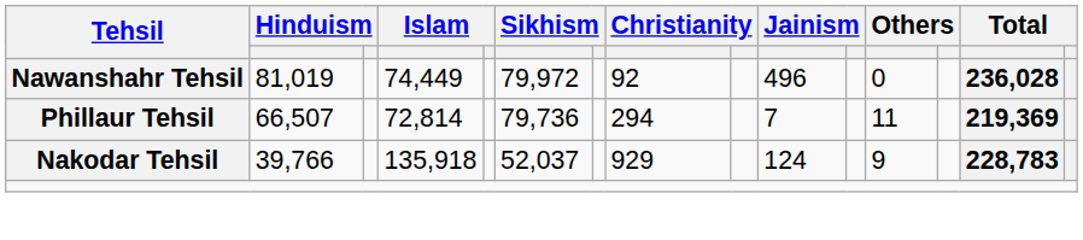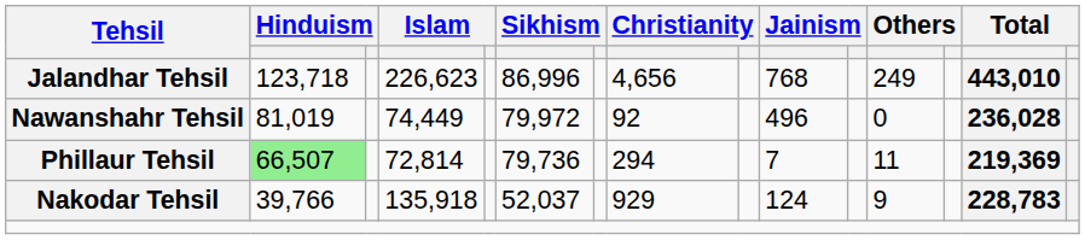 <table class="wikitable sortable">
 <tr>
 <th rowspan="2"><a href='#'>Tehsil</a></th>
 <th colspan="2"><a href='#'>Hinduism</a> </th>
 <th colspan="2"><a href='#'>Islam</a> </th>
 <th colspan="2"><a href='#'>Sikhism</a> </th>
 <th colspan="2"><a href='#'>Christianity</a> </th>
 <th colspan="2"><a href='#'>Jainism</a> </th>
 <th colspan="2">Others</th>
 <th colspan="2">Total</th>
 </tr>
 <tr>
 <th><a href='#'></a></th>
 <th></th>
 <th></th>
 <th></th>
 <th></th>
 <th></th>
 <th></th>
 <th></th>
 <th></th>
 <th></th>
 <th></th>
 <th></th>
 <th></th>
 <th></th>
 </tr>
 <tr>
+<th>Jalandhar Tehsil</th>
+<td>123,718</td>
+<td></td>
+<td>226,623</td>
+<td></td>
+<td>86,996</td>
+<td></td>
+<td>4,656</td>
+<td></td>
+<td>768</td>
+<td></td>
+<td>249</td>
+<td></td>
+<th>443,010</th>
+<th></th>
+</tr>
+<tr>
 <th>Nawanshahr Tehsil</th>
 <td>81,019</td>
 <td></td>
 <td>74,449</td>
 <td></td>
 <td>79,972</td>
 <td></td>
 <td>92</td>
 <td></td>
 <td>496</td>
 <td></td>
 <td>0</td>
 <td></td>
 <th>236,028</th>
 <th></th>
 </tr>
 <tr>
 <th>Phillaur Tehsil</th>
-<td>66,507</td>
+<td style="background: lightgreen;">66,507</td>
 <td></td>
 <td>72,814</td>
 <td></td>
 <td>79,736</td>
 <td></td>
 <td>294</td>
 <td></td>
 <td>7</td>
 <td></td>
 <td>11</td>
 <td></td>
 <th>219,369</th>
 <th></th>
 </tr>
 <tr>
 <th>Nakodar Tehsil</th>
 <td>39,766</td>
 <td></td>
 <td>135,918</td>
 <td></td>
 <td>52,037</td>
 <td></td>
 <td>929</td>
 <td></td>
 <td>124</td>
 <td></td>
 <td>9</td>
 <td></td>
 <th>228,783</th>
 <th></th>
 </tr>
 <tr class="sortbottom">
 <td colspan="15"></td>
 </tr>
 </table>
